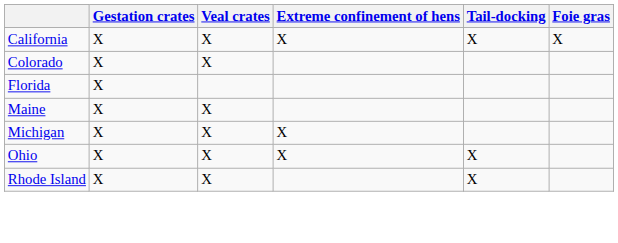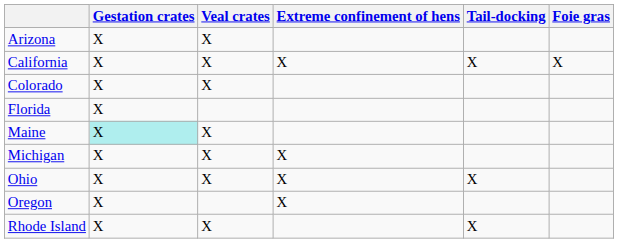 <table class="wikitable sortable">
 <tr>
 <th></th>
 <th><a href='#'>Gestation crates</a></th>
 <th><a href='#'>Veal crates</a></th>
 <th><a href='#'>Extreme confinement of hens</a></th>
 <th><a href='#'>Tail-docking</a></th>
 <th><a href='#'>Foie gras</a></th>
+</tr>
+<tr>
+<td><a href='#'>Arizona</a></td>
+<td>X</td>
+<td>X</td>
+<td></td>
+<td></td>
+<td></td>
 </tr>
 <tr>
 <td><a href='#'>California</a></td>
 <td>X</td>
 <td>X</td>
 <td>X</td>
 <td>X</td>
 <td>X</td>
 </tr>
 <tr>
 <td><a href='#'>Colorado</a></td>
 <td>X</td>
 <td>X</td>
 <td></td>
 <td></td>
 <td></td>
 </tr>
 <tr>
 <td><a href='#'>Florida</a></td>
 <td>X</td>
 <td></td>
 <td></td>
 <td></td>
 <td></td>
 </tr>
 <tr>
 <td><a href='#'>Maine</a></td>
-<td>X</td>
+<td style="background: paleturquoise;">X</td>
 <td>X</td>
 <td></td>
 <td></td>
 <td></td>
 </tr>
 <tr>
 <td><a href='#'>Michigan</a></td>
 <td>X</td>
 <td>X</td>
 <td>X</td>
 <td></td>
 <td></td>
 </tr>
 <tr>
 <td><a href='#'>Ohio</a></td>
 <td>X</td>
 <td>X</td>
 <td>X</td>
 <td>X</td>
 <td></td>
 </tr>
 <tr>
+<td><a href='#'>Oregon</a></td>
+<td>X</td>
+<td></td>
+<td>X</td>
+<td></td>
+<td></td>
+</tr>
+<tr>
 <td><a href='#'>Rhode Island</a></td>
 <td>X</td>
 <td>X</td>
 <td></td>
 <td>X</td>
 <td></td>
 </tr>
 </table>
